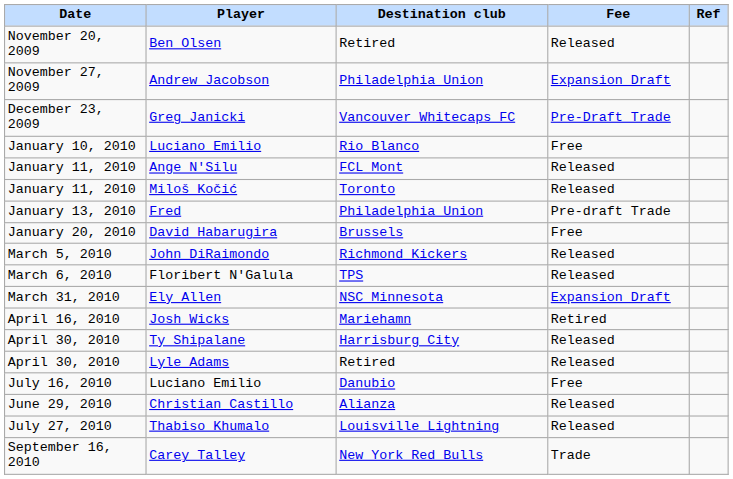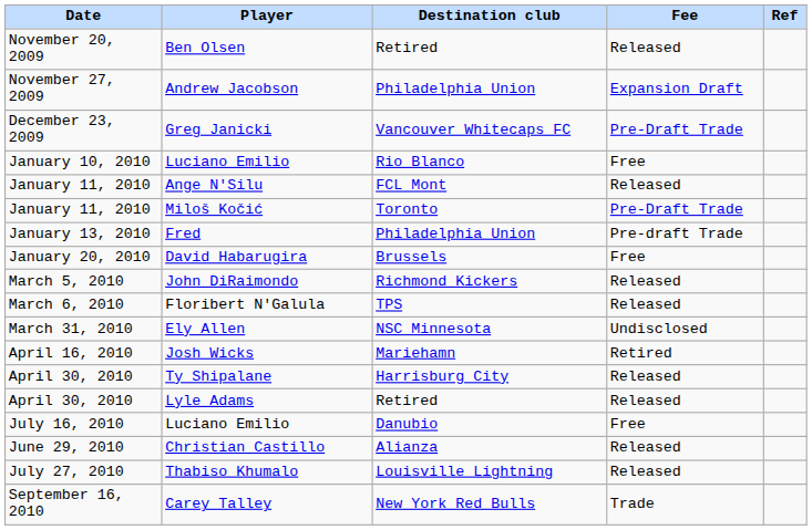 <table class="wikitable" style="text-align:left; font-size:95%;">
 <tr>
 <th style="background:#c2ddff; width:125px;">Date</th>
 <th style="background:#c2ddff; width:170px;">Player</th>
 <th style="background:#c2ddff; width:190px;">Destination club</th>
 <th style="background:#c2ddff; width:125px;">Fee</th>
 <th style="background:#c2ddff; width:30px;">Ref</th>
 </tr>
 <tr>
 <td>November 20, 2009</td>
 <td> <a href='#'>Ben Olsen</a></td>
 <td>Retired</td>
 <td>Released</td>
 <td></td>
 </tr>
 <tr>
 <td>November 27, 2009</td>
 <td> <a href='#'>Andrew Jacobson</a></td>
 <td> <a href='#'>Philadelphia Union</a></td>
 <td><a href='#'>Expansion Draft</a></td>
 <td></td>
 </tr>
 <tr>
 <td>December 23, 2009</td>
 <td> <a href='#'>Greg Janicki</a></td>
 <td> <a href='#'>Vancouver Whitecaps FC</a></td>
 <td><a href='#'>Pre-Draft Trade</a></td>
 <td></td>
 </tr>
 <tr>
 <td>January 10, 2010</td>
 <td> <a href='#'>Luciano Emilio</a></td>
 <td> <a href='#'>Rio Blanco</a></td>
 <td>Free</td>
 <td></td>
 </tr>
 <tr>
 <td>January 11, 2010</td>
 <td> <a href='#'>Ange N'Silu</a></td>
 <td> <a href='#'>FCL Mont</a></td>
 <td>Released</td>
 <td></td>
 </tr>
 <tr>
 <td>January 11, 2010</td>
 <td> <a href='#'>Miloš Kočić</a></td>
 <td> <a href='#'>Toronto</a></td>
-<td>Released</td>
+<td><a href='#'>Pre-Draft Trade</a></td>
 <td></td>
 </tr>
 <tr>
 <td>January 13, 2010</td>
 <td> <a href='#'>Fred</a></td>
 <td> <a href='#'>Philadelphia Union</a></td>
 <td>Pre-draft Trade</td>
 <td></td>
 </tr>
 <tr>
 <td>January 20, 2010</td>
 <td> <a href='#'>David Habarugira</a></td>
 <td> <a href='#'>Brussels</a></td>
 <td>Free</td>
 <td></td>
 </tr>
 <tr>
 <td>March 5, 2010</td>
 <td> <a href='#'>John DiRaimondo</a></td>
 <td> <a href='#'>Richmond Kickers</a></td>
 <td>Released</td>
 <td></td>
 </tr>
 <tr>
 <td>March 6, 2010</td>
 <td> Floribert N'Galula</td>
 <td> <a href='#'>TPS</a></td>
 <td>Released</td>
 <td></td>
 </tr>
 <tr>
 <td>March 31, 2010</td>
 <td> <a href='#'>Ely Allen</a></td>
 <td> <a href='#'>NSC Minnesota</a></td>
-<td><a href='#'>Expansion Draft</a></td>
+<td>Undisclosed</td>
 <td></td>
 </tr>
 <tr>
 <td>April 16, 2010</td>
 <td> <a href='#'>Josh Wicks</a></td>
 <td> <a href='#'>Mariehamn</a></td>
 <td>Retired</td>
 <td></td>
 </tr>
 <tr>
 <td>April 30, 2010</td>
 <td> <a href='#'>Ty Shipalane</a></td>
 <td> <a href='#'>Harrisburg City</a></td>
 <td>Released</td>
 <td></td>
 </tr>
 <tr>
 <td>April 30, 2010</td>
 <td> <a href='#'>Lyle Adams</a></td>
 <td>Retired</td>
 <td>Released</td>
 <td></td>
 </tr>
 <tr>
 <td>July 16, 2010</td>
 <td> Luciano Emilio</td>
 <td> <a href='#'>Danubio</a></td>
 <td>Free</td>
 <td></td>
 </tr>
 <tr>
 <td>June 29, 2010</td>
 <td> <a href='#'>Christian Castillo</a></td>
 <td> <a href='#'>Alianza</a></td>
 <td>Released</td>
 <td></td>
 </tr>
 <tr>
 <td>July 27, 2010</td>
 <td> <a href='#'>Thabiso Khumalo</a></td>
 <td> <a href='#'>Louisville Lightning</a></td>
 <td>Released</td>
 <td></td>
 </tr>
 <tr>
 <td>September 16, 2010</td>
 <td> <a href='#'>Carey Talley</a></td>
 <td> <a href='#'>New York Red Bulls</a></td>
 <td>Trade</td>
 <td></td>
 </tr>
 </table>
